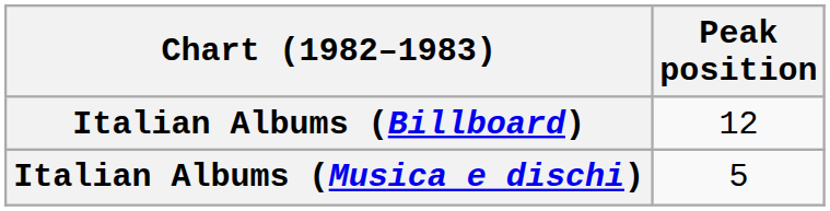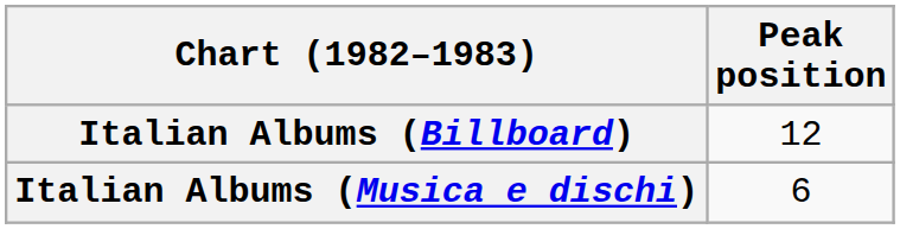 <table class="wikitable sortable plainrowheaders" style="text-align:center">
 <tr>
 <th scope="col">Chart (1982–1983)</th>
 <th scope="col">Peak<br>position</th>
 </tr>
 <tr>
 <th scope="row">Italian Albums (<em><a href='#'>Billboard</a></em>)</th>
 <td>12</td>
 </tr>
 <tr>
 <th scope="row">Italian Albums (<em><a href='#'>Musica e dischi</a></em>)</th>
-<td>5</td>
+<td>6</td>
 </tr>
 </table>
